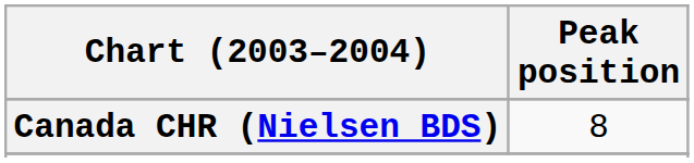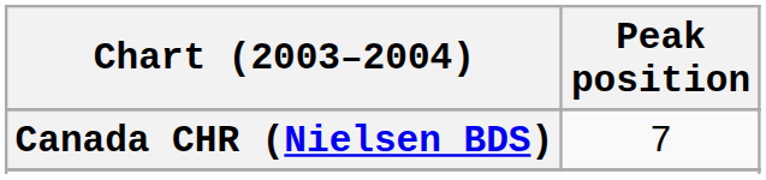 <table class="wikitable sortable plainrowheaders" style="text-align:center">
 <tr>
 <th scope="col">Chart (2003–2004)</th>
 <th scope="col">Peak<br>position</th>
 </tr>
 <tr>
 </tr>
 <tr>
 </tr>
 <tr>
 </tr>
 <tr>
 <th scope="row">Canada CHR (<a href='#'>Nielsen BDS</a>)</th>
-<td style="text-align:center">8</td>
+<td style="text-align:center">7</td>
 </tr>
 <tr>
 </tr>
 <tr>
 </tr>
 <tr>
 </tr>
 <tr>
 </tr>
 <tr>
 </tr>
 <tr>
 </tr>
 <tr>
 </tr>
 <tr>
 </tr>
 <tr>
 </tr>
 <tr>
 </tr>
 <tr>
 </tr>
 <tr>
 </tr>
 <tr>
 </tr>
 </table>
